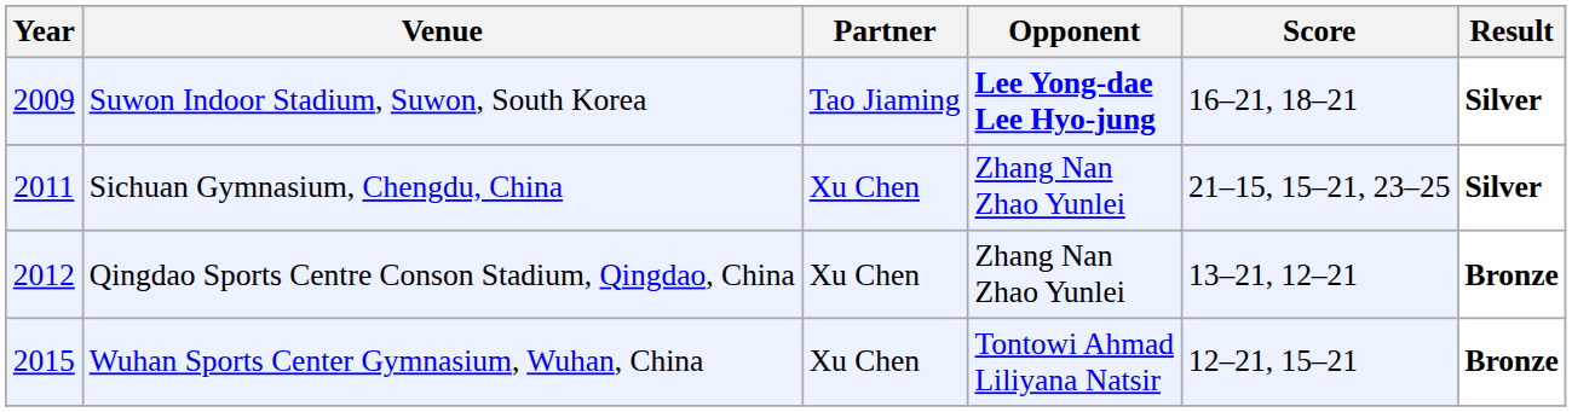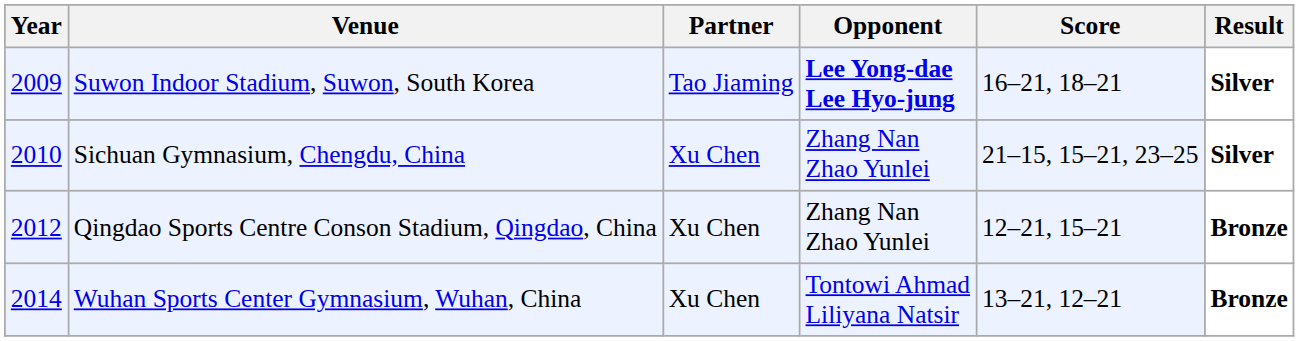 <table class="sortable wikitable" style="font-size: 90%;">
 <tr>
 <th>Year</th>
 <th>Venue</th>
 <th>Partner</th>
 <th>Opponent</th>
 <th>Score</th>
 <th>Result</th>
 </tr>
 <tr style="background:#ECF2FF">
 <td align="center"><a href='#'>2009</a></td>
 <td align="left"><a href='#'>Suwon Indoor Stadium</a>, <a href='#'>Suwon</a>, South Korea</td>
 <td align="left"> <a href='#'>Tao Jiaming</a></td>
 <td align="left"><strong> <a href='#'>Lee Yong-dae</a><br> <a href='#'>Lee Hyo-jung</a></strong></td>
 <td align="left">16–21, 18–21</td>
 <td style="text-align:left; background:white"> <strong>Silver</strong></td>
 </tr>
 <tr style="background:#ECF2FF">
-<td align="center"><a href='#'>2011</a></td>
+<td align="center"><a href='#'>2010</a></td>
 <td align="left">Sichuan Gymnasium, <a href='#'>Chengdu, China</a></td>
 <td align="left"> <a href='#'>Xu Chen</a></td>
 <td align="left"> <a href='#'>Zhang Nan</a><br> <a href='#'>Zhao Yunlei</a></td>
 <td align="left">21–15, 15–21, 23–25</td>
 <td style="text-align:left; background:white"> <strong>Silver</strong></td>
 </tr>
 <tr style="background:#ECF2FF">
 <td align="center"><a href='#'>2012</a></td>
 <td align="left">Qingdao Sports Centre Conson Stadium, <a href='#'>Qingdao</a>, China</td>
 <td align="left"> Xu Chen</td>
 <td align="left"> Zhang Nan<br> Zhao Yunlei</td>
+<td align="left">12–21, 15–21</td>
+<td style="text-align:left; background:white"> <strong>Bronze</strong></td>
+</tr>
+<tr style="background:#ECF2FF">
+<td align="center"><a href='#'>2014</a></td>
+<td align="left"><a href='#'>Wuhan Sports Center Gymnasium</a>, <a href='#'>Wuhan</a>, China</td>
+<td align="left"> Xu Chen</td>
+<td align="left"> <a href='#'>Tontowi Ahmad</a><br> <a href='#'>Liliyana Natsir</a></td>
 <td align="left">13–21, 12–21</td>
 <td style="text-align:left; background:white"> <strong>Bronze</strong></td>
 </tr>
-<tr style="background:#ECF2FF">
-<td align="center"><a href='#'>2015</a></td>
-<td align="left"><a href='#'>Wuhan Sports Center Gymnasium</a>, <a href='#'>Wuhan</a>, China</td>
-<td align="left"> Xu Chen</td>
-<td align="left"> <a href='#'>Tontowi Ahmad</a><br> <a href='#'>Liliyana Natsir</a></td>
-<td align="left">12–21, 15–21</td>
-<td style="text-align:left; background:white"> <strong>Bronze</strong></td>
-</tr>
 </table>
